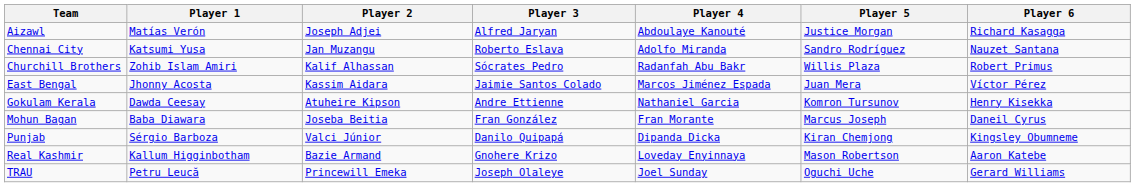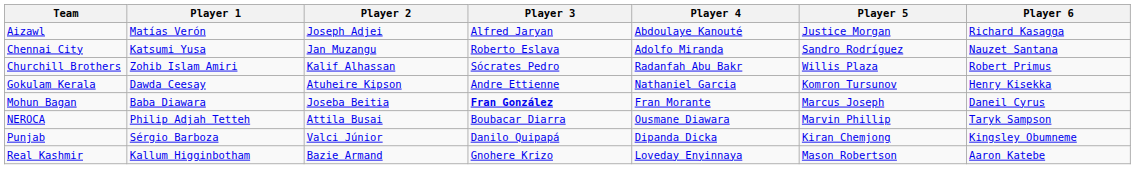 <table class="wikitable" style="font-size:90%;">
 <tr>
 <th width="200">Team</th>
 <th width="300">Player 1</th>
 <th width="300">Player 2</th>
 <th width="300">Player 3</th>
 <th width="300">Player 4</th>
 <th width="300">Player 5</th>
 <th width="300">Player 6</th>
 </tr>
 <tr>
 <td><a href='#'>Aizawl</a></td>
 <td> <a href='#'>Matías Verón</a></td>
 <td> <a href='#'>Joseph Adjei</a></td>
 <td> <a href='#'>Alfred Jaryan</a></td>
 <td> <a href='#'>Abdoulaye Kanouté</a></td>
 <td> <a href='#'>Justice Morgan</a></td>
 <td> <a href='#'>Richard Kasagga</a></td>
 </tr>
 <tr>
 <td><a href='#'>Chennai City</a></td>
 <td> <a href='#'>Katsumi Yusa</a></td>
 <td> <a href='#'>Jan Muzangu</a></td>
 <td> <a href='#'>Roberto Eslava</a></td>
 <td> <a href='#'>Adolfo Miranda</a></td>
 <td> <a href='#'>Sandro Rodríguez</a></td>
 <td> <a href='#'>Nauzet Santana</a></td>
 </tr>
 <tr>
 <td><a href='#'>Churchill Brothers</a></td>
 <td> <a href='#'>Zohib Islam Amiri</a></td>
 <td> <a href='#'>Kalif Alhassan</a></td>
 <td> <a href='#'>Sócrates Pedro</a></td>
 <td> <a href='#'>Radanfah Abu Bakr</a></td>
 <td> <a href='#'>Willis Plaza</a></td>
 <td> <a href='#'>Robert Primus</a></td>
 </tr>
 <tr>
-<td><a href='#'>East Bengal</a></td>
-<td> <a href='#'>Jhonny Acosta</a></td>
-<td> <a href='#'>Kassim Aidara</a></td>
-<td> <a href='#'>Jaimie Santos Colado</a></td>
-<td> <a href='#'>Marcos Jiménez Espada</a></td>
-<td> <a href='#'>Juan Mera</a></td>
-<td> <a href='#'>Víctor Pérez</a></td>
-</tr>
-<tr>
 <td><a href='#'>Gokulam Kerala</a></td>
 <td> <a href='#'>Dawda Ceesay</a></td>
 <td> <a href='#'>Atuheire Kipson</a></td>
 <td> <a href='#'>Andre Ettienne</a></td>
 <td> <a href='#'>Nathaniel Garcia</a></td>
 <td> <a href='#'>Komron Tursunov</a></td>
 <td> <a href='#'>Henry Kisekka</a></td>
 </tr>
 <tr>
 <td><a href='#'>Mohun Bagan</a></td>
 <td> <a href='#'>Baba Diawara</a></td>
 <td> <a href='#'>Joseba Beitia</a></td>
-<td> <a href='#'>Fran González</a></td>
+<td><strong> <a href='#'>Fran González</a></strong></td>
 <td> <a href='#'>Fran Morante</a></td>
 <td> <a href='#'>Marcus Joseph</a></td>
 <td> <a href='#'>Daneil Cyrus</a></td>
+</tr>
+<tr>
+<td><a href='#'>NEROCA</a></td>
+<td> <a href='#'>Philip Adjah Tetteh</a></td>
+<td> <a href='#'>Attila Busai</a></td>
+<td> <a href='#'>Boubacar Diarra</a></td>
+<td> <a href='#'>Ousmane Diawara</a></td>
+<td> <a href='#'>Marvin Phillip</a></td>
+<td> <a href='#'>Taryk Sampson</a></td>
 </tr>
 <tr>
 <td><a href='#'>Punjab</a></td>
 <td> <a href='#'>Sérgio Barboza</a></td>
 <td> <a href='#'>Valci Júnior</a></td>
 <td> <a href='#'>Danilo Quipapá</a></td>
 <td> <a href='#'>Dipanda Dicka</a></td>
 <td> <a href='#'>Kiran Chemjong</a></td>
 <td> <a href='#'>Kingsley Obumneme</a></td>
 </tr>
 <tr>
 <td><a href='#'>Real Kashmir</a></td>
 <td> <a href='#'>Kallum Higginbotham</a></td>
 <td> <a href='#'>Bazie Armand</a></td>
 <td> <a href='#'>Gnohere Krizo</a></td>
 <td> <a href='#'>Loveday Enyinnaya</a></td>
 <td> <a href='#'>Mason Robertson</a></td>
 <td> <a href='#'>Aaron Katebe</a></td>
 </tr>
-<tr>
-<td><a href='#'>TRAU</a></td>
-<td> <a href='#'>Petru Leucă</a></td>
-<td> <a href='#'>Princewill Emeka</a></td>
-<td> <a href='#'>Joseph Olaleye</a></td>
-<td> <a href='#'>Joel Sunday</a></td>
-<td> <a href='#'>Oguchi Uche</a></td>
-<td> <a href='#'>Gerard Williams</a></td>
-</tr>
 </table>
